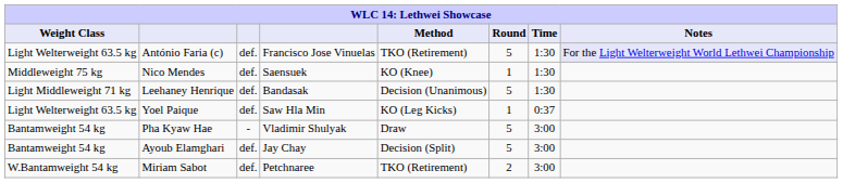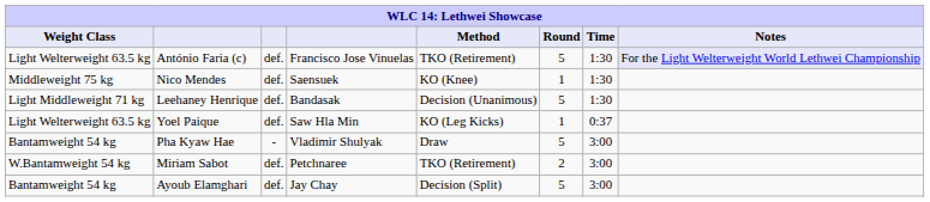 <table class="wikitable" style="font-size: 80%;">
 <tr>
 <th colspan="8" style="background-color: #ccf; color: #000080; text-align: center;"><strong>WLC 14: Lethwei Showcase</strong></th>
 </tr>
 <tr>
 <th colspan="1" style="background-color: #E6E8FA; color: #000000; text-align: center;">Weight Class</th>
 <th colspan="1" style="background-color: #E6E8FA; color: #000000; text-align: center;"></th>
 <th colspan="1" style="background-color: #E6E8FA; color: #000000; text-align: center;"></th>
 <th colspan="1" style="background-color: #E6E8FA; color: #000000; text-align: center;"></th>
 <th colspan="1" style="background-color: #E6E8FA; color: #000000; text-align: center;">Method</th>
 <th colspan="1" style="background-color: #E6E8FA; color: #000000; text-align: center;">Round</th>
 <th colspan="1" style="background-color: #E6E8FA; color: #000000; text-align: center;">Time</th>
 <th colspan="1" style="background-color: #E6E8FA; color: #000000; text-align: center;">Notes</th>
 </tr>
 <tr>
 <td>Light Welterweight 63.5 kg</td>
 <td> António Faria (c)</td>
 <td align=center>def.</td>
 <td> Francisco Jose Vinuelas</td>
 <td>TKO (Retirement)</td>
 <td align=center>5</td>
 <td align=center>1:30</td>
 <td style="background: lavender;">For the <a href='#'>Light Welterweight World Lethwei Championship</a></td>
 </tr>
 <tr>
 <td>Middleweight 75 kg</td>
 <td> Nico Mendes</td>
 <td align=center>def.</td>
 <td> Saensuek</td>
 <td>KO (Knee)</td>
 <td align=center>1</td>
 <td align=center>1:30</td>
 <td></td>
 </tr>
 <tr>
 <td>Light Middleweight 71 kg</td>
 <td> Leehaney Henrique</td>
 <td align=center>def.</td>
 <td> Bandasak</td>
 <td>Decision (Unanimous)</td>
 <td align=center>5</td>
 <td align=center>1:30</td>
 <td></td>
 </tr>
 <tr>
 <td>Light Welterweight 63.5 kg</td>
 <td> Yoel Paique</td>
 <td align=center>def.</td>
 <td> Saw Hla Min</td>
 <td>KO (Leg Kicks)</td>
 <td align=center>1</td>
 <td align=center>0:37</td>
 <td></td>
 </tr>
 <tr>
 <td>Bantamweight 54 kg</td>
 <td> Pha Kyaw Hae</td>
 <td align=center>-</td>
 <td> Vladimir Shulyak</td>
 <td>Draw</td>
 <td align=center>5</td>
 <td align=center>3:00</td>
 <td></td>
 </tr>
 <tr>
+<td>W.Bantamweight 54 kg</td>
+<td> Miriam Sabot</td>
+<td align=center>def.</td>
+<td> Petchnaree</td>
+<td>TKO (Retirement)</td>
+<td align=center>2</td>
+<td align=center>3:00</td>
+<td></td>
+</tr>
+<tr>
 <td>Bantamweight 54 kg</td>
 <td> Ayoub Elamghari</td>
 <td>def.</td>
 <td> Jay Chay</td>
 <td>Decision (Split)</td>
 <td align=center>5</td>
 <td align=center>3:00</td>
 <td></td>
 </tr>
-<tr>
-<td>W.Bantamweight 54 kg</td>
-<td> Miriam Sabot</td>
-<td align=center>def.</td>
-<td> Petchnaree</td>
-<td>TKO (Retirement)</td>
-<td align=center>2</td>
-<td align=center>3:00</td>
-<td></td>
-</tr>
 </table>
